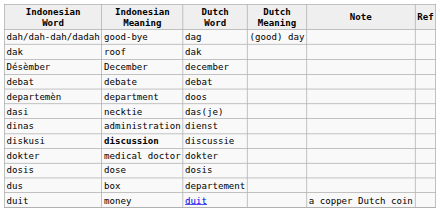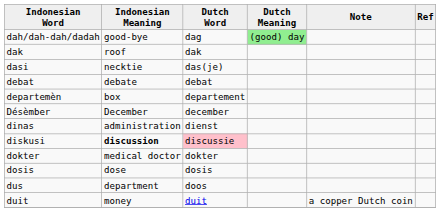 <table class="wikitable">
 <tr>
 <th style="background:#efefef;">Indonesian <br>Word</th>
 <th style="background:#efefef;">Indonesian <br>Meaning</th>
 <th style="background:#efefef;">Dutch <br>Word</th>
 <th style="background:#efefef;">Dutch <br>Meaning</th>
 <th style="background:#efefef;">Note</th>
 <th style="background:#efefef;">Ref</th>
 </tr>
 <tr>
 <td>dah/dah-dah/dadah</td>
 <td>good-bye</td>
 <td>dag</td>
-<td>(good) day</td>
+<td style="background: lightgreen;">(good) day</td>
 <td></td>
 <td></td>
 </tr>
 <tr>
 <td>dak</td>
 <td>roof</td>
 <td>dak</td>
 <td></td>
 <td></td>
 <td></td>
 </tr>
 <tr>
-<td>Désèmber</td>
-<td>December</td>
-<td>december</td>
+<td>dasi</td>
+<td>necktie</td>
+<td>das(je)</td>
 <td></td>
 <td></td>
 <td></td>
 </tr>
 <tr>
 <td>debat</td>
 <td>debate</td>
 <td>debat</td>
 <td></td>
 <td></td>
 <td></td>
 </tr>
 <tr>
 <td>departemèn</td>
-<td>department</td>
-<td>doos</td>
+<td>box</td>
+<td>departement</td>
 <td></td>
 <td></td>
 <td></td>
 </tr>
 <tr>
-<td>dasi</td>
-<td>necktie</td>
-<td>das(je)</td>
+<td>Désèmber</td>
+<td>December</td>
+<td>december</td>
 <td></td>
 <td></td>
 <td></td>
 </tr>
 <tr>
 <td>dinas</td>
 <td>administration</td>
 <td>dienst</td>
 <td></td>
 <td></td>
 <td></td>
 </tr>
 <tr>
 <td>diskusi</td>
 <td><strong>discussion</strong></td>
-<td>discussie</td>
+<td style="background: pink;">discussie</td>
 <td></td>
 <td></td>
 <td></td>
 </tr>
 <tr>
 <td>dokter</td>
 <td>medical doctor</td>
 <td>dokter</td>
 <td></td>
 <td></td>
 <td></td>
 </tr>
 <tr>
 <td>dosis</td>
 <td>dose</td>
 <td>dosis</td>
 <td></td>
 <td></td>
 <td></td>
 </tr>
 <tr>
 <td>dus</td>
-<td>box</td>
-<td>departement</td>
+<td>department</td>
+<td>doos</td>
 <td></td>
 <td></td>
 <td></td>
 </tr>
 <tr>
 <td>duit</td>
 <td>money</td>
 <td><a href='#'>duit</a></td>
 <td></td>
 <td>a copper Dutch coin</td>
 <td></td>
 </tr>
 <tr>
 </tr>
 </table>
